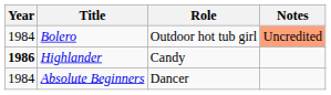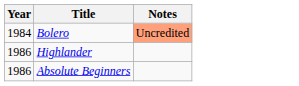 <table class="wikitable">
 <tr>
 <th>Year</th>
 <th>Title</th>
-<th>Role</th>
 <th>Notes</th>
 </tr>
 <tr>
 <td>1984</td>
 <td><em><a href='#'>Bolero</a></em></td>
-<td>Outdoor hot tub girl</td>
 <td style="background: lightsalmon;">Uncredited</td>
 </tr>
 <tr>
-<td><strong>1986</strong></td>
+<td>1986</td>
 <td><em><a href='#'>Highlander</a></em></td>
-<td>Candy</td>
 <td></td>
 </tr>
 <tr>
-<td>1984</td>
+<td>1986</td>
 <td><em><a href='#'>Absolute Beginners</a></em></td>
-<td>Dancer</td>
 <td></td>
 </tr>
 </table>
